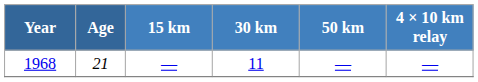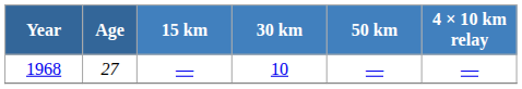 <table class="wikitable" style="font-size:95%; text-align:center; border:grey solid 1px; border-collapse:collapse; background:#ffffff;">
 <tr>
 <th style="background-color:#369; color:white; width:60px;"> Year </th>
 <th style="background-color:#369; color:white; width:40px;"> Age </th>
 <th style="background-color:#4180be; color:white; width:75px;"> 15 km </th>
 <th style="background-color:#4180be; color:white; width:75px;"> 30 km </th>
 <th style="background-color:#4180be; color:white; width:75px;"> 50 km </th>
 <th style="background-color:#4180be; color:white; width:75px;"> 4 × 10 km <br> relay </th>
 </tr>
 <tr>
 <td><a href='#'>1968</a></td>
-<td><em>21</em></td>
+<td><em>27</em></td>
 <td><a href='#'>—</a></td>
-<td><a href='#'>11</a></td>
+<td><a href='#'>10</a></td>
 <td><a href='#'>—</a></td>
 <td><a href='#'>—</a></td>
 </tr>
 <tr>
 </tr>
 </table>
